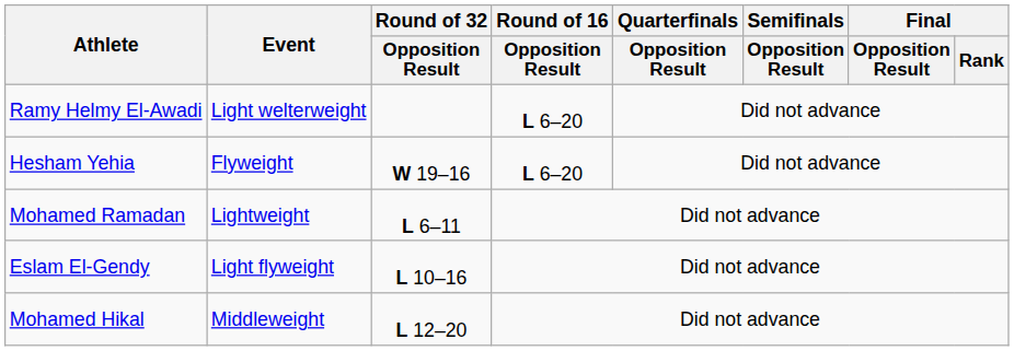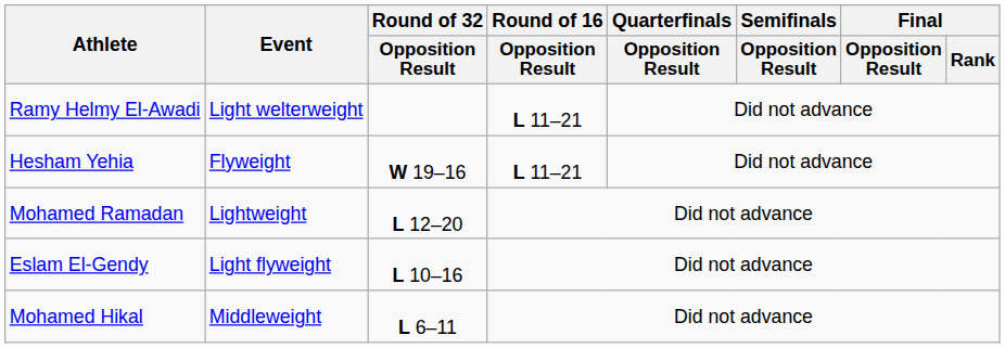 <table class="wikitable" style="font-size:90%">
 <tr>
 <th scope="col" rowspan=2>Athlete</th>
 <th scope="col" rowspan=2>Event</th>
 <th scope="col">Round of 32</th>
 <th scope="col">Round of 16</th>
 <th scope="col">Quarterfinals</th>
 <th scope="col">Semifinals</th>
 <th scope="col" colspan=2>Final</th>
 </tr>
 <tr style="font-size:95%">
 <th scope="col">Opposition<br>Result</th>
 <th scope="col">Opposition<br>Result</th>
 <th scope="col">Opposition<br>Result</th>
 <th scope="col">Opposition<br>Result</th>
 <th scope="col">Opposition<br>Result</th>
 <th scope="col">Rank</th>
 </tr>
 <tr align=center>
 <td align=left><a href='#'>Ramy Helmy El-Awadi</a></td>
 <td align=left><a href='#'>Light welterweight</a></td>
 <td></td>
-<td><br><strong>L</strong> 6–20</td>
+<td><br><strong>L</strong> 11–21</td>
 <td colspan=4>Did not advance</td>
 </tr>
 <tr align=center>
 <td align=left><a href='#'>Hesham Yehia</a></td>
 <td align=left><a href='#'>Flyweight</a></td>
 <td><br><strong>W</strong> 19–16</td>
-<td><br><strong>L</strong> 6–20</td>
+<td><br><strong>L</strong> 11–21</td>
 <td colspan=4>Did not advance</td>
 </tr>
 <tr align=center>
 <td align=left><a href='#'>Mohamed Ramadan</a></td>
 <td align=left><a href='#'>Lightweight</a></td>
-<td><br><strong>L</strong> 6–11</td>
+<td><br><strong>L</strong> 12–20</td>
 <td colspan=5>Did not advance</td>
 </tr>
 <tr align=center>
 <td align=left><a href='#'>Eslam El-Gendy</a></td>
 <td align=left><a href='#'>Light flyweight</a></td>
 <td><br><strong>L</strong> 10–16</td>
 <td colspan=5>Did not advance</td>
 </tr>
 <tr align=center>
 <td align=left><a href='#'>Mohamed Hikal</a></td>
 <td align=left><a href='#'>Middleweight</a></td>
-<td><br><strong>L</strong> 12–20</td>
+<td><br><strong>L</strong> 6–11</td>
 <td colspan=5>Did not advance</td>
 </tr>
 </table>
